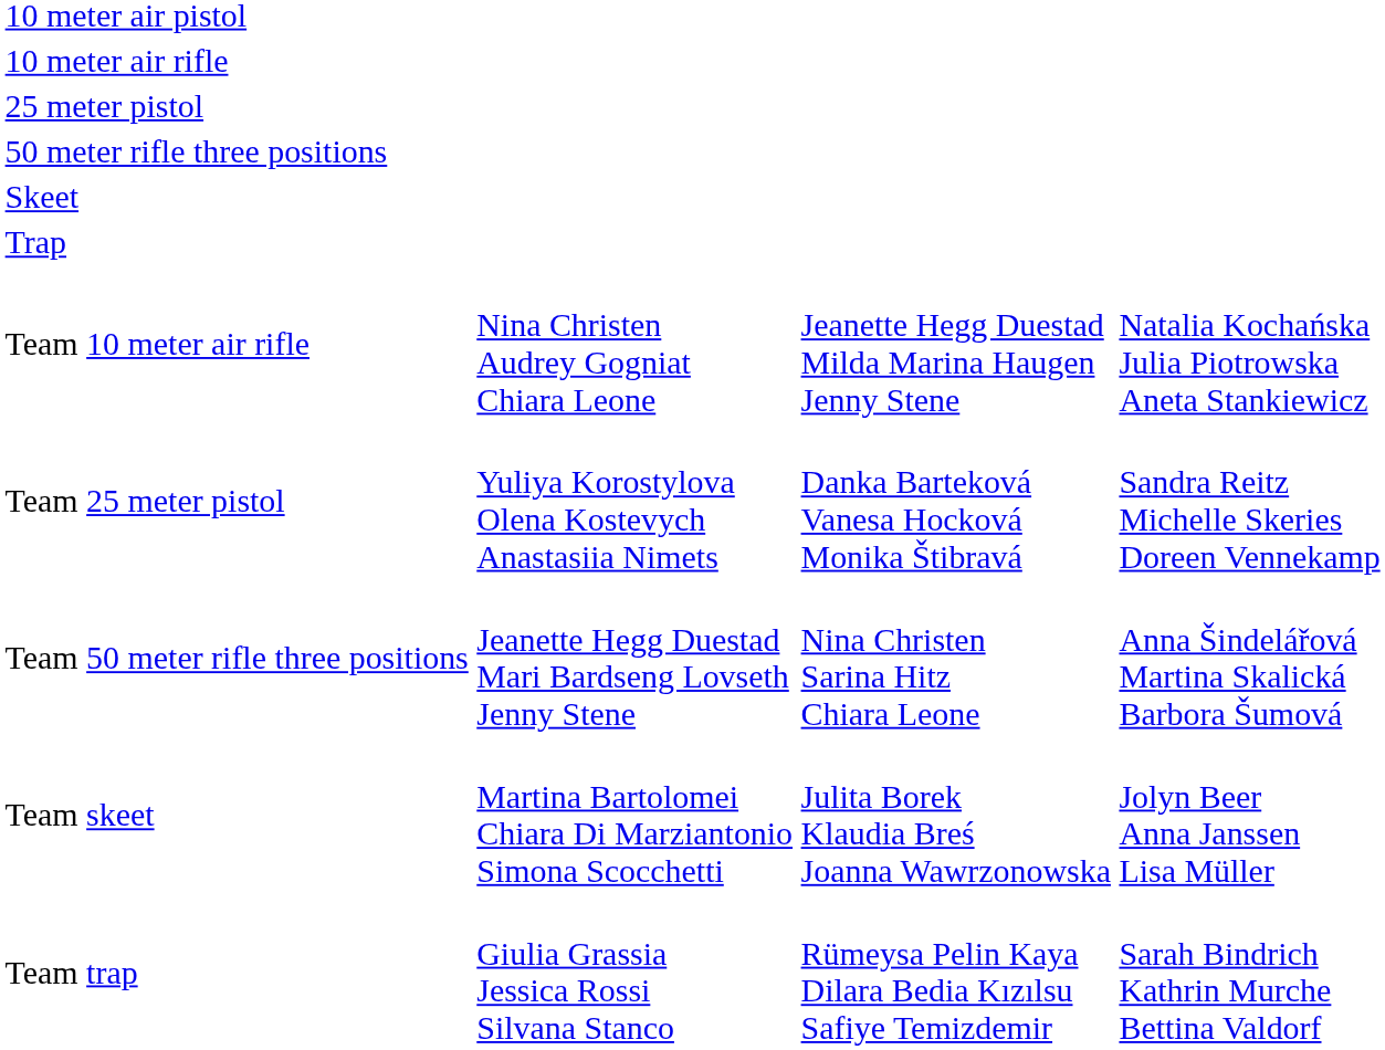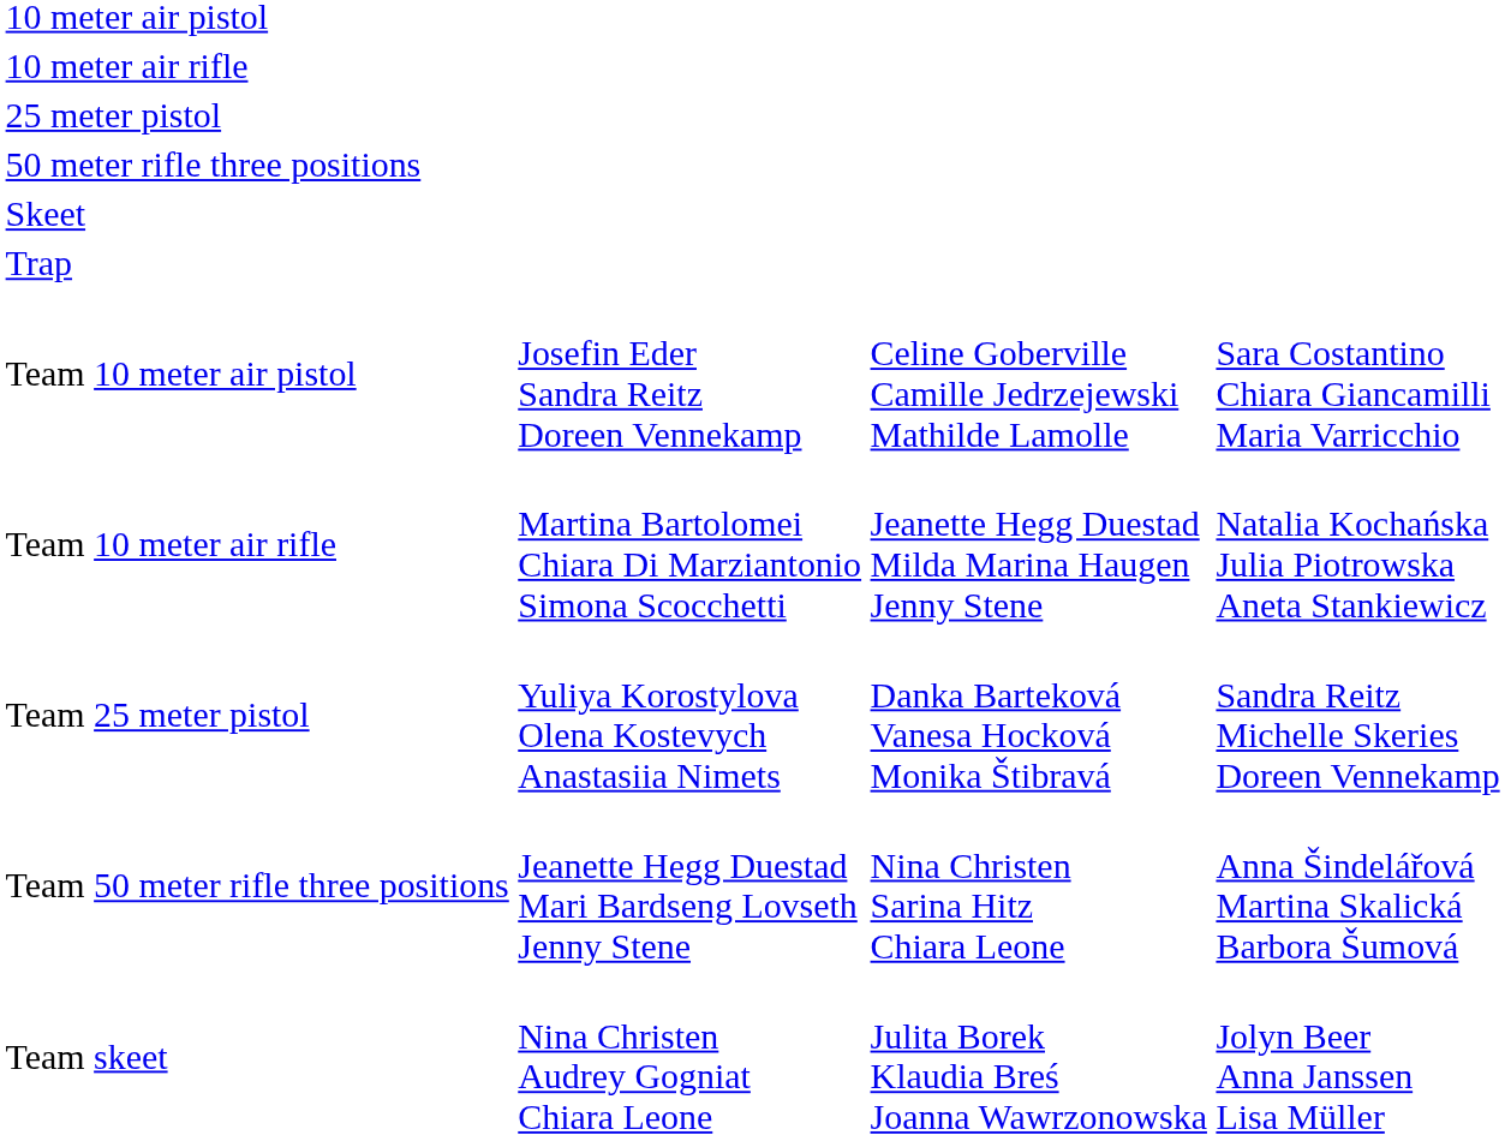 <table>
 <tr>
 <td><a href='#'>10 meter air pistol</a><br></td>
 <td></td>
 <td></td>
 <td></td>
 </tr>
 <tr>
 <td><a href='#'>10 meter air rifle</a><br></td>
 <td></td>
 <td></td>
 <td></td>
 </tr>
 <tr>
 <td><a href='#'>25 meter pistol</a><br></td>
 <td></td>
 <td></td>
 <td></td>
 </tr>
 <tr>
 <td><a href='#'>50 meter rifle three positions</a><br></td>
 <td></td>
 <td></td>
 <td></td>
 </tr>
 <tr>
 <td><a href='#'>Skeet</a><br></td>
 <td></td>
 <td></td>
 <td></td>
 </tr>
 <tr>
 <td><a href='#'>Trap</a><br></td>
 <td></td>
 <td></td>
 <td></td>
 </tr>
 <tr>
+<td>Team <a href='#'>10 meter air pistol</a><br></td>
+<td><br><a href='#'>Josefin Eder</a><br><a href='#'>Sandra Reitz</a><br><a href='#'>Doreen Vennekamp</a></td>
+<td><br><a href='#'>Celine Goberville</a><br><a href='#'>Camille Jedrzejewski</a><br><a href='#'>Mathilde Lamolle</a></td>
+<td><br><a href='#'>Sara Costantino</a><br><a href='#'>Chiara Giancamilli</a><br><a href='#'>Maria Varricchio</a></td>
+</tr>
+<tr>
 <td>Team <a href='#'>10 meter air rifle</a><br></td>
-<td><br><a href='#'>Nina Christen</a><br><a href='#'>Audrey Gogniat</a><br><a href='#'>Chiara Leone</a></td>
+<td><br><a href='#'>Martina Bartolomei</a><br><a href='#'>Chiara Di Marziantonio</a><br><a href='#'>Simona Scocchetti</a></td>
 <td><br><a href='#'>Jeanette Hegg Duestad</a><br><a href='#'>Milda Marina Haugen</a><br><a href='#'>Jenny Stene</a></td>
 <td><br><a href='#'>Natalia Kochańska</a><br><a href='#'>Julia Piotrowska</a><br><a href='#'>Aneta Stankiewicz</a></td>
 </tr>
 <tr>
 <td>Team <a href='#'>25 meter pistol</a><br></td>
 <td><br><a href='#'>Yuliya Korostylova</a><br><a href='#'>Olena Kostevych</a><br><a href='#'>Anastasiia Nimets</a></td>
 <td><br><a href='#'>Danka Barteková</a><br><a href='#'>Vanesa Hocková</a><br><a href='#'>Monika Štibravá</a></td>
 <td><br><a href='#'>Sandra Reitz</a><br><a href='#'>Michelle Skeries</a><br><a href='#'>Doreen Vennekamp</a></td>
 </tr>
 <tr>
 <td>Team <a href='#'>50 meter rifle three positions</a><br></td>
 <td><br><a href='#'>Jeanette Hegg Duestad</a><br><a href='#'>Mari Bardseng Lovseth</a><br><a href='#'>Jenny Stene</a></td>
 <td><br><a href='#'>Nina Christen</a><br><a href='#'>Sarina Hitz</a><br><a href='#'>Chiara Leone</a></td>
 <td><br><a href='#'>Anna Šindelářová</a><br><a href='#'>Martina Skalická</a><br><a href='#'>Barbora Šumová</a></td>
 </tr>
 <tr>
 <td>Team <a href='#'>skeet</a><br></td>
-<td><br><a href='#'>Martina Bartolomei</a><br><a href='#'>Chiara Di Marziantonio</a><br><a href='#'>Simona Scocchetti</a></td>
+<td><br><a href='#'>Nina Christen</a><br><a href='#'>Audrey Gogniat</a><br><a href='#'>Chiara Leone</a></td>
 <td><br><a href='#'>Julita Borek</a><br><a href='#'>Klaudia Breś</a><br><a href='#'>Joanna Wawrzonowska</a></td>
 <td><br><a href='#'>Jolyn Beer</a><br><a href='#'>Anna Janssen</a><br><a href='#'>Lisa Müller</a></td>
 </tr>
-<tr>
-<td>Team <a href='#'>trap</a><br></td>
-<td><br><a href='#'>Giulia Grassia</a><br><a href='#'>Jessica Rossi</a><br><a href='#'>Silvana Stanco</a></td>
-<td><br><a href='#'>Rümeysa Pelin Kaya</a><br><a href='#'>Dilara Bedia Kızılsu</a><br><a href='#'>Safiye Temizdemir</a></td>
-<td><br><a href='#'>Sarah Bindrich</a><br><a href='#'>Kathrin Murche</a><br><a href='#'>Bettina Valdorf</a></td>
-</tr>
 </table>
